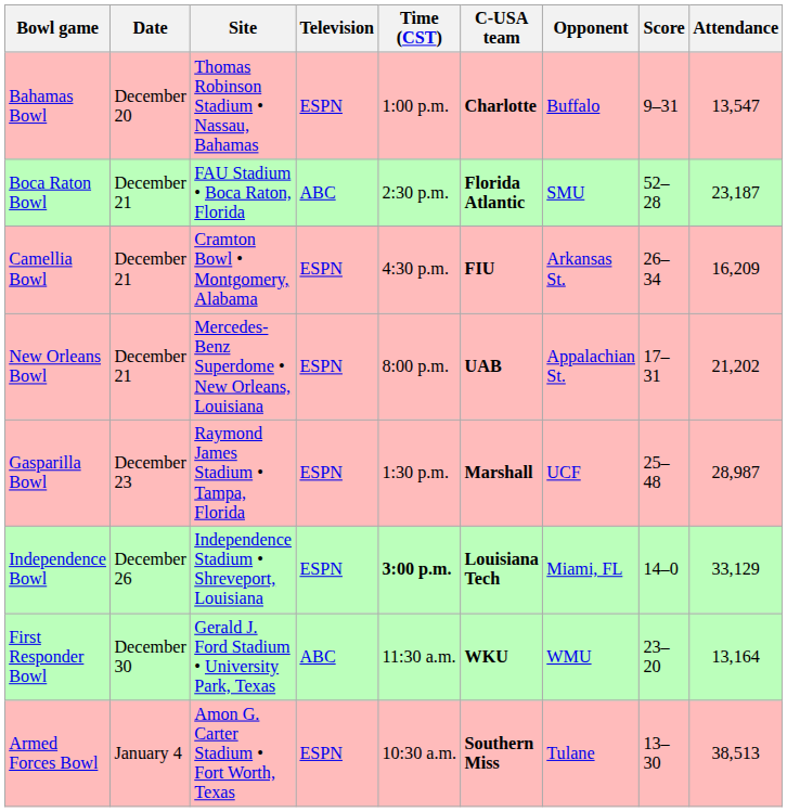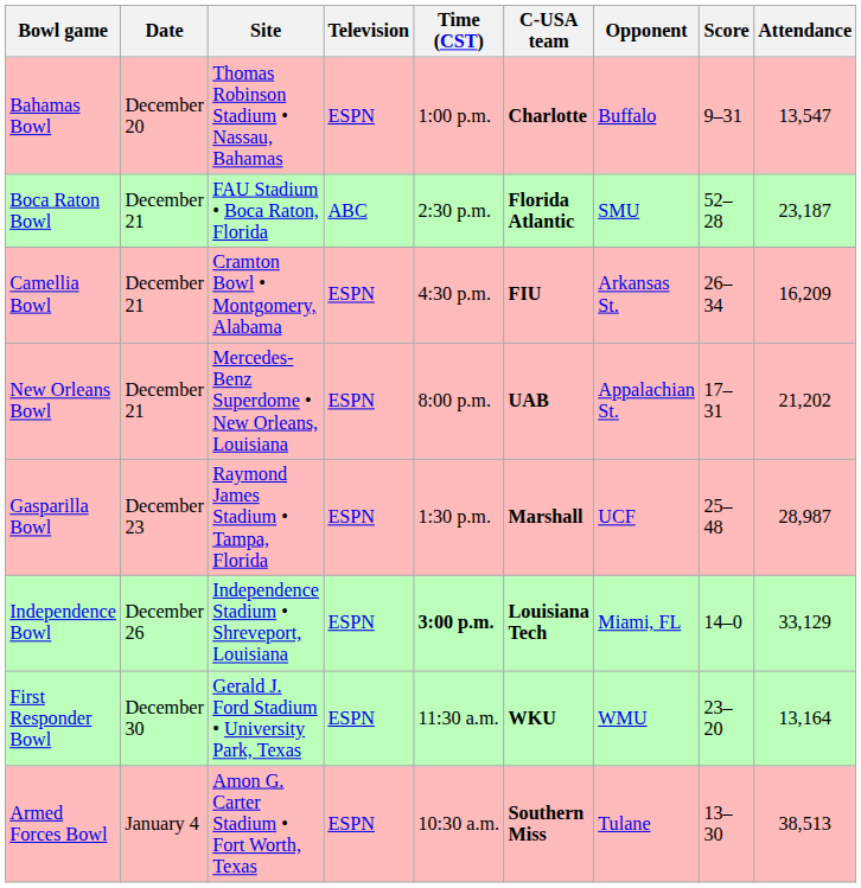 <table class="wikitable">
 <tr>
 <th>Bowl game</th>
 <th>Date</th>
 <th>Site</th>
 <th>Television</th>
 <th>Time (<a href='#'>CST</a>)</th>
 <th>C-USA team</th>
 <th>Opponent</th>
 <th>Score</th>
 <th>Attendance</th>
 </tr>
 <tr style="background:#fbb;">
 <td><a href='#'>Bahamas Bowl</a></td>
 <td>December 20</td>
 <td><a href='#'>Thomas Robinson Stadium</a> • <a href='#'>Nassau, Bahamas</a></td>
 <td><a href='#'>ESPN</a></td>
 <td>1:00 p.m.</td>
 <td><strong>Charlotte</strong></td>
 <td><a href='#'>Buffalo</a></td>
 <td>9–31</td>
 <td align="center">13,547</td>
 </tr>
 <tr style="background:#bfb;">
 <td><a href='#'>Boca Raton Bowl</a></td>
 <td>December 21</td>
 <td><a href='#'>FAU Stadium</a> • <a href='#'>Boca Raton, Florida</a></td>
 <td><a href='#'>ABC</a></td>
 <td>2:30 p.m.</td>
 <td><strong>Florida Atlantic</strong></td>
 <td><a href='#'>SMU</a></td>
 <td>52–28</td>
 <td align="center">23,187</td>
 </tr>
 <tr style="background:#fbb;">
 <td><a href='#'>Camellia Bowl</a></td>
 <td>December 21</td>
 <td><a href='#'>Cramton Bowl</a> • <a href='#'>Montgomery, Alabama</a></td>
 <td><a href='#'>ESPN</a></td>
 <td>4:30 p.m.</td>
 <td><strong>FIU</strong></td>
 <td><a href='#'>Arkansas St.</a></td>
 <td>26–34</td>
 <td align="center">16,209</td>
 </tr>
 <tr style="background:#fbb;">
 <td><a href='#'>New Orleans Bowl</a></td>
 <td>December 21</td>
 <td><a href='#'>Mercedes-Benz Superdome</a> • <a href='#'>New Orleans, Louisiana</a></td>
 <td><a href='#'>ESPN</a></td>
 <td>8:00 p.m.</td>
 <td><strong>UAB</strong></td>
 <td><a href='#'>Appalachian St.</a></td>
 <td>17–31</td>
 <td align="center">21,202</td>
 </tr>
 <tr style="background:#fbb;">
 <td><a href='#'>Gasparilla Bowl</a></td>
 <td>December 23</td>
 <td><a href='#'>Raymond James Stadium</a> • <a href='#'>Tampa, Florida</a></td>
 <td><a href='#'>ESPN</a></td>
 <td>1:30 p.m.</td>
 <td><strong>Marshall</strong></td>
 <td><a href='#'>UCF</a></td>
 <td>25–48</td>
 <td align="center">28,987</td>
 </tr>
 <tr style="background:#bfb;">
 <td><a href='#'>Independence Bowl</a></td>
 <td>December 26</td>
 <td><a href='#'>Independence Stadium</a> • <a href='#'>Shreveport, Louisiana</a></td>
 <td><a href='#'>ESPN</a></td>
 <td><strong>3:00 p.m.</strong></td>
 <td><strong>Louisiana Tech</strong></td>
 <td><a href='#'>Miami, FL</a></td>
 <td>14–0</td>
 <td align="center">33,129</td>
 </tr>
 <tr style="background:#bfb;">
 <td><a href='#'>First Responder Bowl</a></td>
 <td>December 30</td>
 <td><a href='#'>Gerald J. Ford Stadium</a> • <a href='#'>University Park, Texas</a></td>
-<td><a href='#'>ABC</a></td>
+<td><a href='#'>ESPN</a></td>
 <td>11:30 a.m.</td>
 <td><strong>WKU</strong></td>
 <td><a href='#'>WMU</a></td>
 <td>23–20</td>
 <td align="center">13,164</td>
 </tr>
 <tr style="background:#fbb;">
 <td><a href='#'>Armed Forces Bowl</a></td>
 <td>January 4</td>
 <td><a href='#'>Amon G. Carter Stadium</a> • <a href='#'>Fort Worth, Texas</a></td>
 <td><a href='#'>ESPN</a></td>
 <td>10:30 a.m.</td>
 <td><strong>Southern Miss</strong></td>
 <td><a href='#'>Tulane</a></td>
 <td>13–30</td>
 <td align="center">38,513</td>
 </tr>
 </table>
